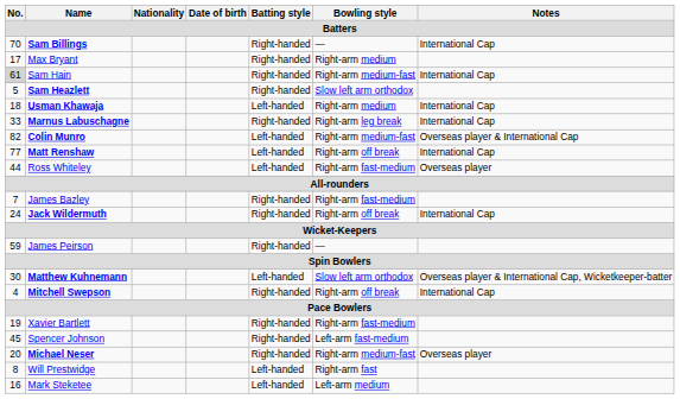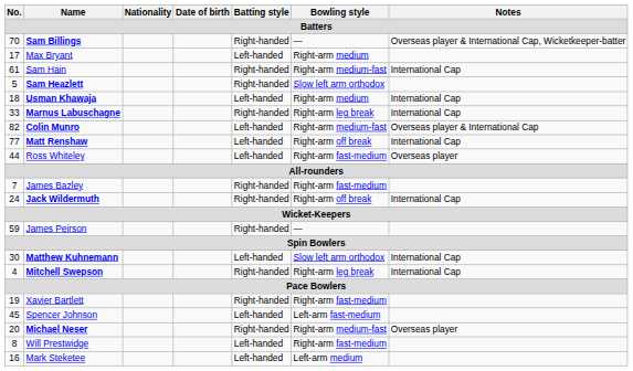 <table class="wikitable" style="font-size:85%;">
 <tr>
 <th>No.</th>
 <th>Name</th>
 <th>Nationality</th>
 <th>Date of birth</th>
 <th>Batting style</th>
 <th>Bowling style</th>
 <th>Notes</th>
 </tr>
 <tr>
 <th colspan="7" style="background: #DCDCDC" align=center>Batters</th>
 </tr>
 <tr>
 <td style="text-align:center">70</td>
 <td><strong><a href='#'>Sam Billings</a></strong></td>
 <td></td>
 <td></td>
 <td>Right-handed</td>
 <td>—</td>
-<td>International Cap</td>
+<td>Overseas player & International Cap, Wicketkeeper-batter</td>
 </tr>
 <tr>
 <td style="text-align:center">17</td>
 <td><a href='#'>Max Bryant</a></td>
 <td></td>
 <td></td>
-<td>Right-handed</td>
+<td>Left-handed</td>
 <td>Right-arm <a href='#'>medium</a></td>
 <td></td>
 </tr>
 <tr>
-<td style="background: lightgrey; text-align:center">61</td>
+<td style="text-align:center">61</td>
 <td><a href='#'>Sam Hain</a></td>
 <td></td>
 <td></td>
 <td>Right-handed</td>
 <td>Right-arm <a href='#'>medium-fast</a></td>
 <td>International Cap</td>
 </tr>
 <tr>
 <td style="text-align:center">5</td>
 <td><strong><a href='#'>Sam Heazlett</a></strong></td>
 <td></td>
 <td></td>
 <td>Right-handed</td>
 <td><a href='#'>Slow left arm orthodox</a></td>
 <td></td>
 </tr>
 <tr>
 <td style="text-align:center">18</td>
 <td><strong><a href='#'>Usman Khawaja</a></strong></td>
 <td></td>
 <td></td>
 <td>Left-handed</td>
 <td>Right-arm <a href='#'>medium</a></td>
 <td>International Cap</td>
 </tr>
 <tr>
 <td style="text-align:center">33</td>
 <td><strong><a href='#'>Marnus Labuschagne</a></strong></td>
 <td></td>
 <td></td>
 <td>Right-handed</td>
 <td>Right-arm <a href='#'>leg break</a></td>
 <td>International Cap</td>
 </tr>
 <tr>
 <td style="text-align:center">82</td>
 <td><strong><a href='#'>Colin Munro</a></strong></td>
 <td></td>
 <td></td>
 <td>Left-handed</td>
 <td>Right-arm <a href='#'>medium-fast</a></td>
 <td>Overseas player & International Cap</td>
 </tr>
 <tr>
 <td style="text-align:center">77</td>
 <td><strong><a href='#'>Matt Renshaw</a></strong></td>
 <td></td>
 <td></td>
 <td>Left-handed</td>
 <td>Right-arm <a href='#'>off break</a></td>
 <td>International Cap</td>
 </tr>
 <tr>
 <td style="text-align:center">44</td>
 <td><a href='#'>Ross Whiteley</a></td>
 <td></td>
 <td></td>
 <td>Left-handed</td>
 <td>Right-arm <a href='#'>fast-medium</a></td>
 <td>Overseas player</td>
 </tr>
 <tr>
 <th colspan="7" style="background: #DCDCDC" align=center>All-rounders</th>
 </tr>
 <tr>
 <td style="text-align:center">7</td>
 <td><a href='#'>James Bazley</a></td>
 <td></td>
 <td></td>
 <td>Right-handed</td>
 <td>Right-arm <a href='#'>fast-medium</a></td>
 <td></td>
 </tr>
 <tr>
 <td style="text-align:center">24</td>
 <td><strong><a href='#'>Jack Wildermuth</a></strong></td>
 <td></td>
 <td></td>
 <td>Right-handed</td>
 <td>Right-arm <a href='#'>off break</a></td>
 <td>International Cap</td>
 </tr>
 <tr>
 <th colspan="7" style="background: #DCDCDC" align=center>Wicket-Keepers</th>
 </tr>
 <tr>
 <td style="text-align:center">59</td>
 <td><a href='#'>James Peirson</a></td>
 <td></td>
 <td></td>
 <td>Right-handed</td>
 <td>—</td>
 <td></td>
 </tr>
 <tr>
 <th colspan="7" style="background: #DCDCDC" align=center>Spin Bowlers</th>
 </tr>
 <tr>
 <td style="text-align:center">30</td>
 <td><strong><a href='#'>Matthew Kuhnemann</a></strong></td>
 <td></td>
 <td></td>
 <td>Left-handed</td>
 <td><a href='#'>Slow left arm orthodox</a></td>
-<td>Overseas player & International Cap, Wicketkeeper-batter</td>
+<td>International Cap</td>
 </tr>
 <tr>
 <td style="text-align:center">4</td>
 <td><strong><a href='#'>Mitchell Swepson</a></strong></td>
 <td></td>
 <td></td>
 <td>Right-handed</td>
-<td>Right-arm <a href='#'>off break</a></td>
+<td>Right-arm <a href='#'>leg break</a></td>
 <td>International Cap</td>
 </tr>
 <tr>
 <th colspan="7" style="background: #DCDCDC" align=center>Pace Bowlers</th>
 </tr>
 <tr>
 <td style="text-align:center">19</td>
 <td><a href='#'>Xavier Bartlett</a></td>
 <td></td>
 <td></td>
 <td>Right-handed</td>
 <td>Right-arm <a href='#'>fast-medium</a></td>
 <td></td>
 </tr>
 <tr>
 <td style="text-align:center">45</td>
 <td><a href='#'>Spencer Johnson</a></td>
 <td></td>
 <td></td>
-<td>Right-handed</td>
+<td>Left-handed</td>
 <td>Left-arm <a href='#'>fast-medium</a></td>
 </tr>
 <tr>
 <td style="text-align:center">20</td>
 <td><strong><a href='#'>Michael Neser</a></strong></td>
 <td></td>
 <td></td>
 <td>Right-handed</td>
 <td>Right-arm <a href='#'>medium-fast</a></td>
 <td>Overseas player</td>
 </tr>
 <tr>
 <td style="text-align:center">8</td>
 <td><a href='#'>Will Prestwidge</a></td>
 <td></td>
 <td></td>
 <td>Left-handed</td>
-<td>Right-arm <a href='#'>fast</a></td>
+<td>Right-arm <a href='#'>fast-medium</a></td>
 <td></td>
 </tr>
 <tr>
 <td style="text-align:center">16</td>
 <td><a href='#'>Mark Steketee</a></td>
 <td></td>
 <td></td>
 <td>Left-handed</td>
 <td>Left-arm <a href='#'>medium</a></td>
 <td></td>
 </tr>
 </table>
